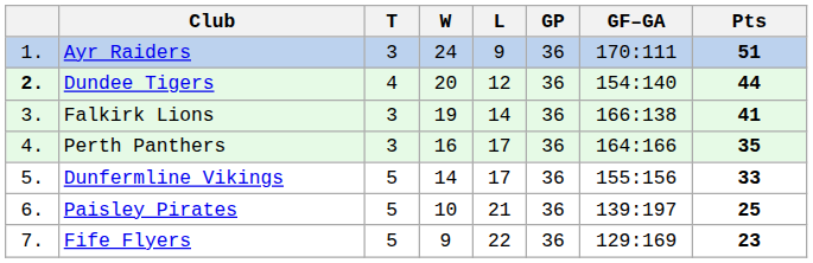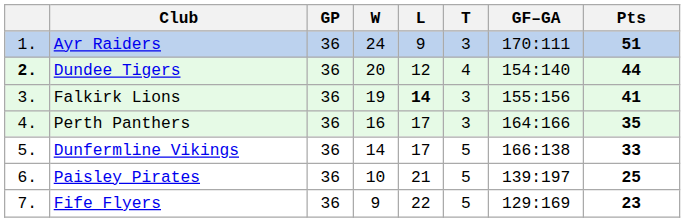 <table class="wikitable">
 <tr>
 <th width="30"></th>
 <th width="200">Club</th>
-<th width="30">T</th>
+<th width="30">GP</th>
 <th width="30">W</th>
 <th width="30">L</th>
-<th width="30">GP</th>
+<th width="30">T</th>
 <th width="70">GF–GA</th>
 <th width="70">Pts</th>
 </tr>
 <tr bgcolor="#BCD2EE" align="center">
 <td>1.</td>
 <td align="left"><a href='#'>Ayr Raiders</a></td>
-<td>3</td>
+<td>36</td>
 <td>24</td>
 <td>9</td>
-<td>36</td>
+<td>3</td>
 <td>170:111</td>
 <td><strong>51</strong></td>
 </tr>
 <tr bgcolor="#e6fae6" align="center">
 <td><strong>2.</strong></td>
 <td align="left"><a href='#'>Dundee Tigers</a></td>
-<td>4</td>
+<td>36</td>
 <td>20</td>
 <td>12</td>
-<td>36</td>
+<td>4</td>
 <td>154:140</td>
 <td><strong>44</strong></td>
 </tr>
 <tr bgcolor="#e6fae6" align="center">
 <td>3.</td>
 <td align="left">Falkirk Lions</td>
+<td>36</td>
+<td>19</td>
+<td><strong>14</strong></td>
 <td>3</td>
-<td>19</td>
-<td>14</td>
-<td>36</td>
-<td>166:138</td>
+<td>155:156</td>
 <td><strong>41</strong></td>
 </tr>
 <tr bgcolor="#e6fae6" align="center">
 <td>4.</td>
 <td align="left">Perth Panthers</td>
-<td>3</td>
+<td>36</td>
 <td>16</td>
 <td>17</td>
-<td>36</td>
+<td>3</td>
 <td>164:166</td>
 <td><strong>35</strong></td>
 </tr>
 <tr bgcolor="#FFFFFF" align="center">
 <td>5.</td>
 <td align="left"><a href='#'>Dunfermline Vikings</a></td>
-<td>5</td>
+<td>36</td>
 <td>14</td>
 <td>17</td>
-<td>36</td>
-<td>155:156</td>
+<td>5</td>
+<td>166:138</td>
 <td><strong>33</strong></td>
 </tr>
 <tr bgcolor="#FFFFFF" align="center">
 <td>6.</td>
 <td align="left"><a href='#'>Paisley Pirates</a></td>
-<td>5</td>
+<td>36</td>
 <td>10</td>
 <td>21</td>
-<td>36</td>
+<td>5</td>
 <td>139:197</td>
 <td><strong>25</strong></td>
 </tr>
 <tr bgcolor="#FFFFFF" align="center">
 <td>7.</td>
 <td align="left"><a href='#'>Fife Flyers</a></td>
-<td>5</td>
+<td>36</td>
 <td>9</td>
 <td>22</td>
-<td>36</td>
+<td>5</td>
 <td>129:169</td>
 <td><strong>23</strong></td>
 </tr>
 </table>
